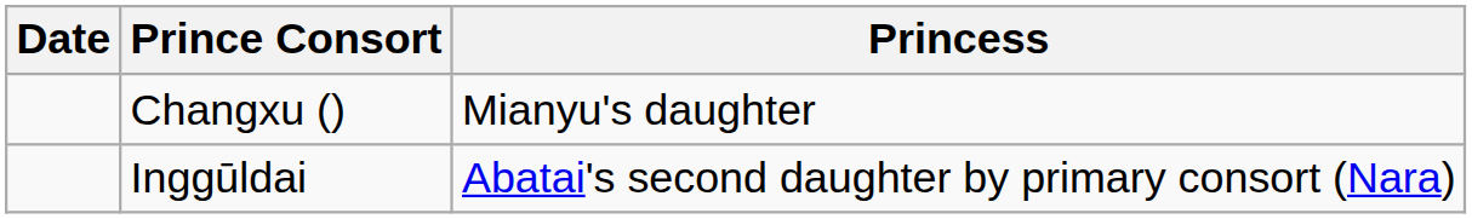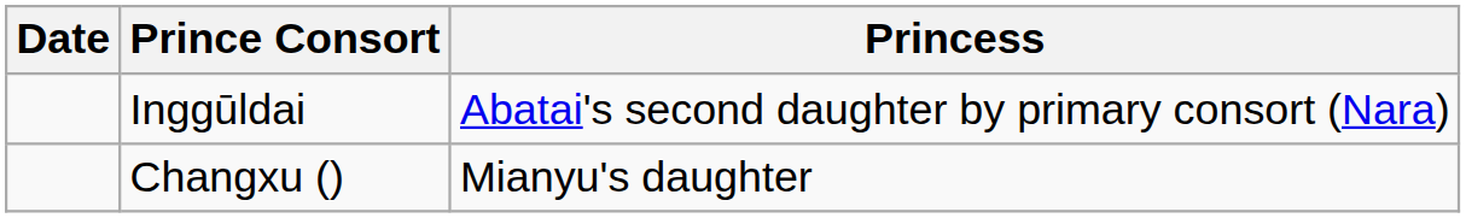 <table class="wikitable">
 <tr>
 <th>Date</th>
 <th>Prince Consort</th>
 <th>Princess</th>
 </tr>
 <tr>
 <td></td>
+<td>Inggūldai</td>
+<td><a href='#'>Abatai</a>'s second daughter by primary consort (<a href='#'>Nara</a>)</td>
+</tr>
+<tr>
+<td></td>
 <td>Changxu ()</td>
 <td>Mianyu's daughter</td>
 </tr>
-<tr>
-<td></td>
-<td>Inggūldai</td>
-<td><a href='#'>Abatai</a>'s second daughter by primary consort (<a href='#'>Nara</a>)</td>
-</tr>
 </table>
